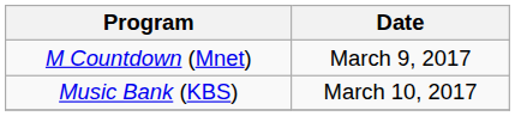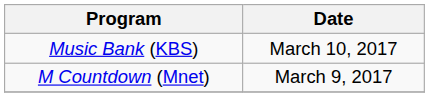 <table class="wikitable" style="text-align:center;">
 <tr>
 <th style="width:200px;">Program</th>
 <th style="width:150px;">Date</th>
 </tr>
 <tr>
+<td><em><a href='#'>Music Bank</a></em> (<a href='#'>KBS</a>)</td>
+<td>March 10, 2017</td>
+</tr>
+<tr>
 <td><em><a href='#'>M Countdown</a></em> (<a href='#'>Mnet</a>)</td>
 <td>March 9, 2017</td>
 </tr>
 <tr>
-<td><em><a href='#'>Music Bank</a></em> (<a href='#'>KBS</a>)</td>
-<td>March 10, 2017</td>
-</tr>
-<tr>
 </tr>
 </table>
